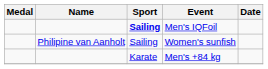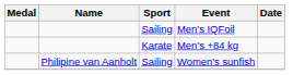 <table class="wikitable sortable" style="font-size:95%">
 <tr>
 <th>Medal</th>
 <th>Name</th>
 <th>Sport</th>
 <th>Event</th>
 <th>Date</th>
 </tr>
 <tr>
 <td></td>
 <td></td>
-<td><strong><a href='#'>Sailing</a></strong></td>
+<td><a href='#'>Sailing</a></td>
 <td><a href='#'>Men's IQFoil</a></td>
+<td></td>
+</tr>
+<tr>
+<td></td>
+<td></td>
+<td><a href='#'>Karate</a></td>
+<td><a href='#'>Men's +84 kg</a></td>
 <td></td>
 </tr>
 <tr>
 <td></td>
 <td><a href='#'>Philipine van Aanholt</a></td>
 <td><a href='#'>Sailing</a></td>
 <td><a href='#'>Women's sunfish</a></td>
 <td></td>
 </tr>
 <tr>
-<td></td>
-<td></td>
-<td><a href='#'>Karate</a></td>
-<td><a href='#'>Men's +84 kg</a></td>
-<td></td>
-</tr>
-<tr>
 </tr>
 </table>
